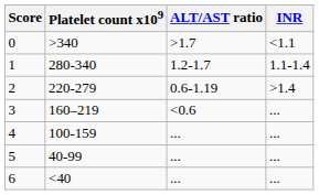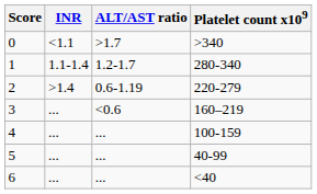 <table class="wikitable">
 <tr>
 <th>Score</th>
+<th><a href='#'>INR</a></th>
+<th><a href='#'>ALT/AST</a> ratio</th>
 <th>Platelet count x10<sup>9</sup></th>
-<th><a href='#'>ALT/AST</a> ratio</th>
-<th><a href='#'>INR</a></th>
 </tr>
 <tr>
 <td>0</td>
+<td><1.1</td>
+<td>>1.7</td>
 <td>>340</td>
-<td>>1.7</td>
-<td><1.1</td>
 </tr>
 <tr>
 <td>1</td>
+<td>1.1-1.4</td>
+<td>1.2-1.7</td>
 <td>280-340</td>
-<td>1.2-1.7</td>
-<td>1.1-1.4</td>
 </tr>
 <tr>
 <td>2</td>
+<td>>1.4</td>
+<td>0.6-1.19</td>
 <td>220-279</td>
-<td>0.6-1.19</td>
-<td>>1.4</td>
 </tr>
 <tr>
 <td>3</td>
+<td>...</td>
+<td><0.6</td>
 <td>160–219</td>
-<td><0.6</td>
-<td>...</td>
 </tr>
 <tr>
 <td>4</td>
-<td>100-159</td>
 <td>...</td>
 <td>...</td>
+<td>100-159</td>
 </tr>
 <tr>
 <td>5</td>
-<td>40-99</td>
 <td>...</td>
 <td>...</td>
+<td>40-99</td>
 </tr>
 <tr>
 <td>6</td>
-<td><40</td>
 <td>...</td>
 <td>...</td>
+<td><40</td>
 </tr>
 </table>
